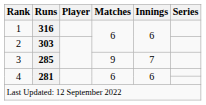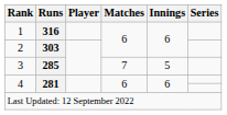 <table class="wikitable plainrowheaders sortable">
 <tr>
 <th scope=col>Rank</th>
 <th scope=col>Runs</th>
 <th scope=col>Player</th>
 <th scope=col>Matches</th>
 <th scope=col>Innings</th>
 <th scope=col>Series</th>
 </tr>
 <tr>
 <td align=center>1</td>
 <th scope=row style=text-align:center;><strong>316</strong></th>
 <td></td>
 <td align=center rowspan=2>6</td>
 <td align=center rowspan=2>6</td>
 <td></td>
 </tr>
 <tr>
 <td align=center>2</td>
 <th scope=row style=text-align:center;><strong>303</strong></th>
 <td rowspan=2></td>
 <td></td>
 </tr>
 <tr>
 <td align=center>3</td>
 <th scope=row style=text-align:center;><strong>285</strong></th>
-<td align=center>9</td>
 <td align=center>7</td>
+<td align=center>5</td>
 <td></td>
 </tr>
 <tr>
 <td align=center rowspan=2>4</td>
 <th scope=row style=text-align:center; rowspan=2><strong>281</strong></th>
 <td rowspan=2></td>
 <td align=center rowspan=2>6</td>
 <td align=center rowspan=2>6</td>
 <td></td>
 </tr>
 <tr>
 <td></td>
 </tr>
 <tr class=sortbottom>
 <td colspan=6><small>Last Updated: 12 September 2022</small></td>
 </tr>
 </table>
